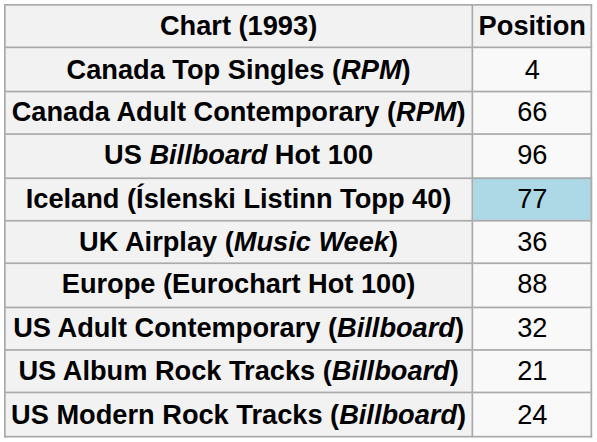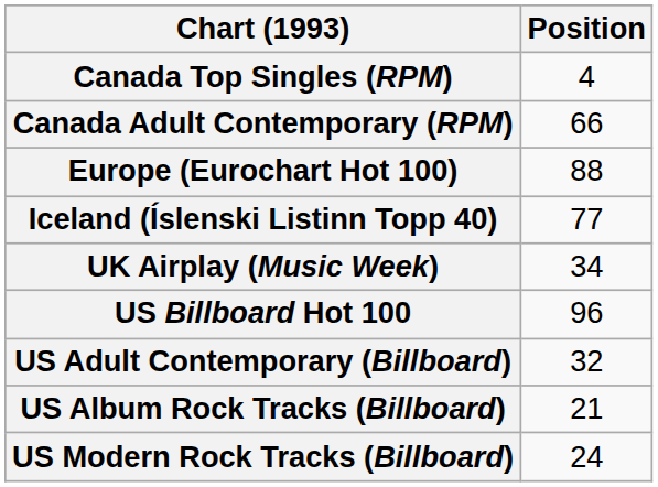 <table class="wikitable sortable plainrowheaders" style="text-align:center">
 <tr>
 <th scope="col">Chart (1993)</th>
 <th scope="col">Position</th>
 </tr>
 <tr>
 <th scope="row">Canada Top Singles (<em>RPM</em>)</th>
 <td>4</td>
 </tr>
 <tr>
 <th scope="row">Canada Adult Contemporary (<em>RPM</em>)</th>
 <td>66</td>
 </tr>
 <tr>
-<th scope="row">US <em>Billboard</em> Hot 100</th>
-<td>96</td>
+<th scope="row">Europe (Eurochart Hot 100)</th>
+<td>88</td>
 </tr>
 <tr>
 <th scope="row">Iceland (Íslenski Listinn Topp 40)</th>
-<td style="background: lightblue;">77</td>
+<td>77</td>
 </tr>
 <tr>
 <th scope="row">UK Airplay (<em>Music Week</em>)</th>
-<td>36</td>
+<td>34</td>
 </tr>
 <tr>
-<th scope="row">Europe (Eurochart Hot 100)</th>
-<td>88</td>
+<th scope="row">US <em>Billboard</em> Hot 100</th>
+<td>96</td>
 </tr>
 <tr>
 <th scope="row">US Adult Contemporary (<em>Billboard</em>)</th>
 <td>32</td>
 </tr>
 <tr>
 <th scope="row">US Album Rock Tracks (<em>Billboard</em>)</th>
 <td>21</td>
 </tr>
 <tr>
 <th scope="row">US Modern Rock Tracks (<em>Billboard</em>)</th>
 <td>24</td>
 </tr>
 </table>
